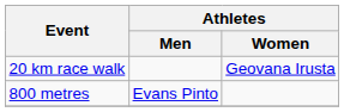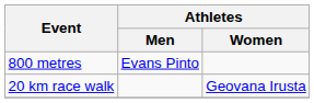 <table class=wikitable style="font-size:90%">
 <tr>
 <th rowspan=2>Event</th>
 <th colspan=2>Athletes</th>
 </tr>
 <tr>
 <th>Men</th>
 <th>Women</th>
 </tr>
 <tr>
+<td><a href='#'>800 metres</a></td>
+<td><a href='#'>Evans Pinto</a></td>
+<td></td>
+</tr>
+<tr>
 <td><a href='#'>20 km race walk</a></td>
 <td></td>
 <td><a href='#'>Geovana Irusta</a></td>
 </tr>
 <tr>
-<td><a href='#'>800 metres</a></td>
-<td><a href='#'>Evans Pinto</a></td>
-<td></td>
-</tr>
-<tr>
 </tr>
 </table>
